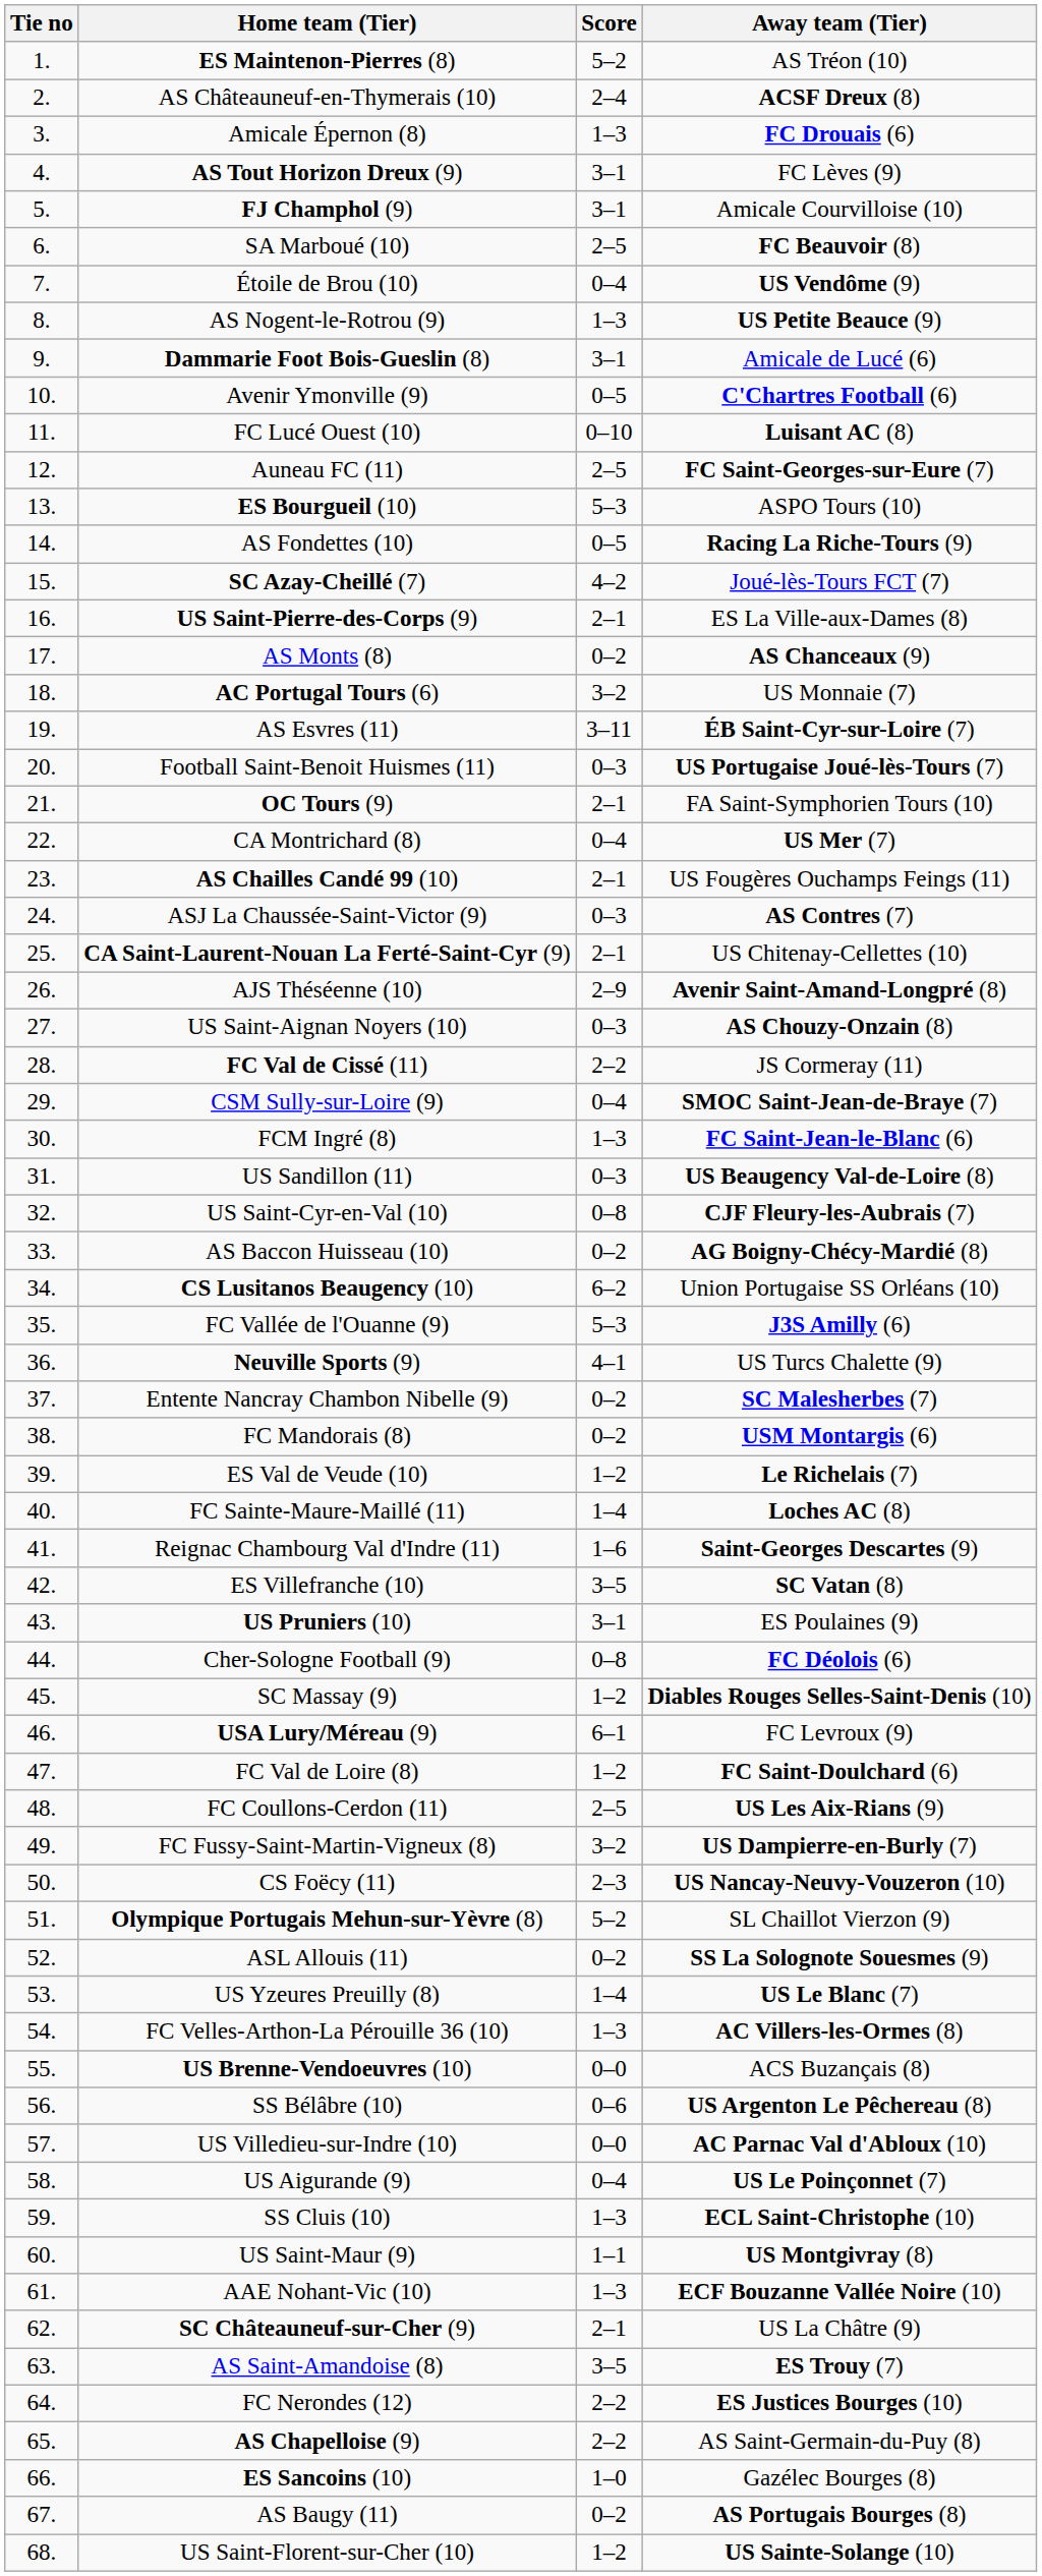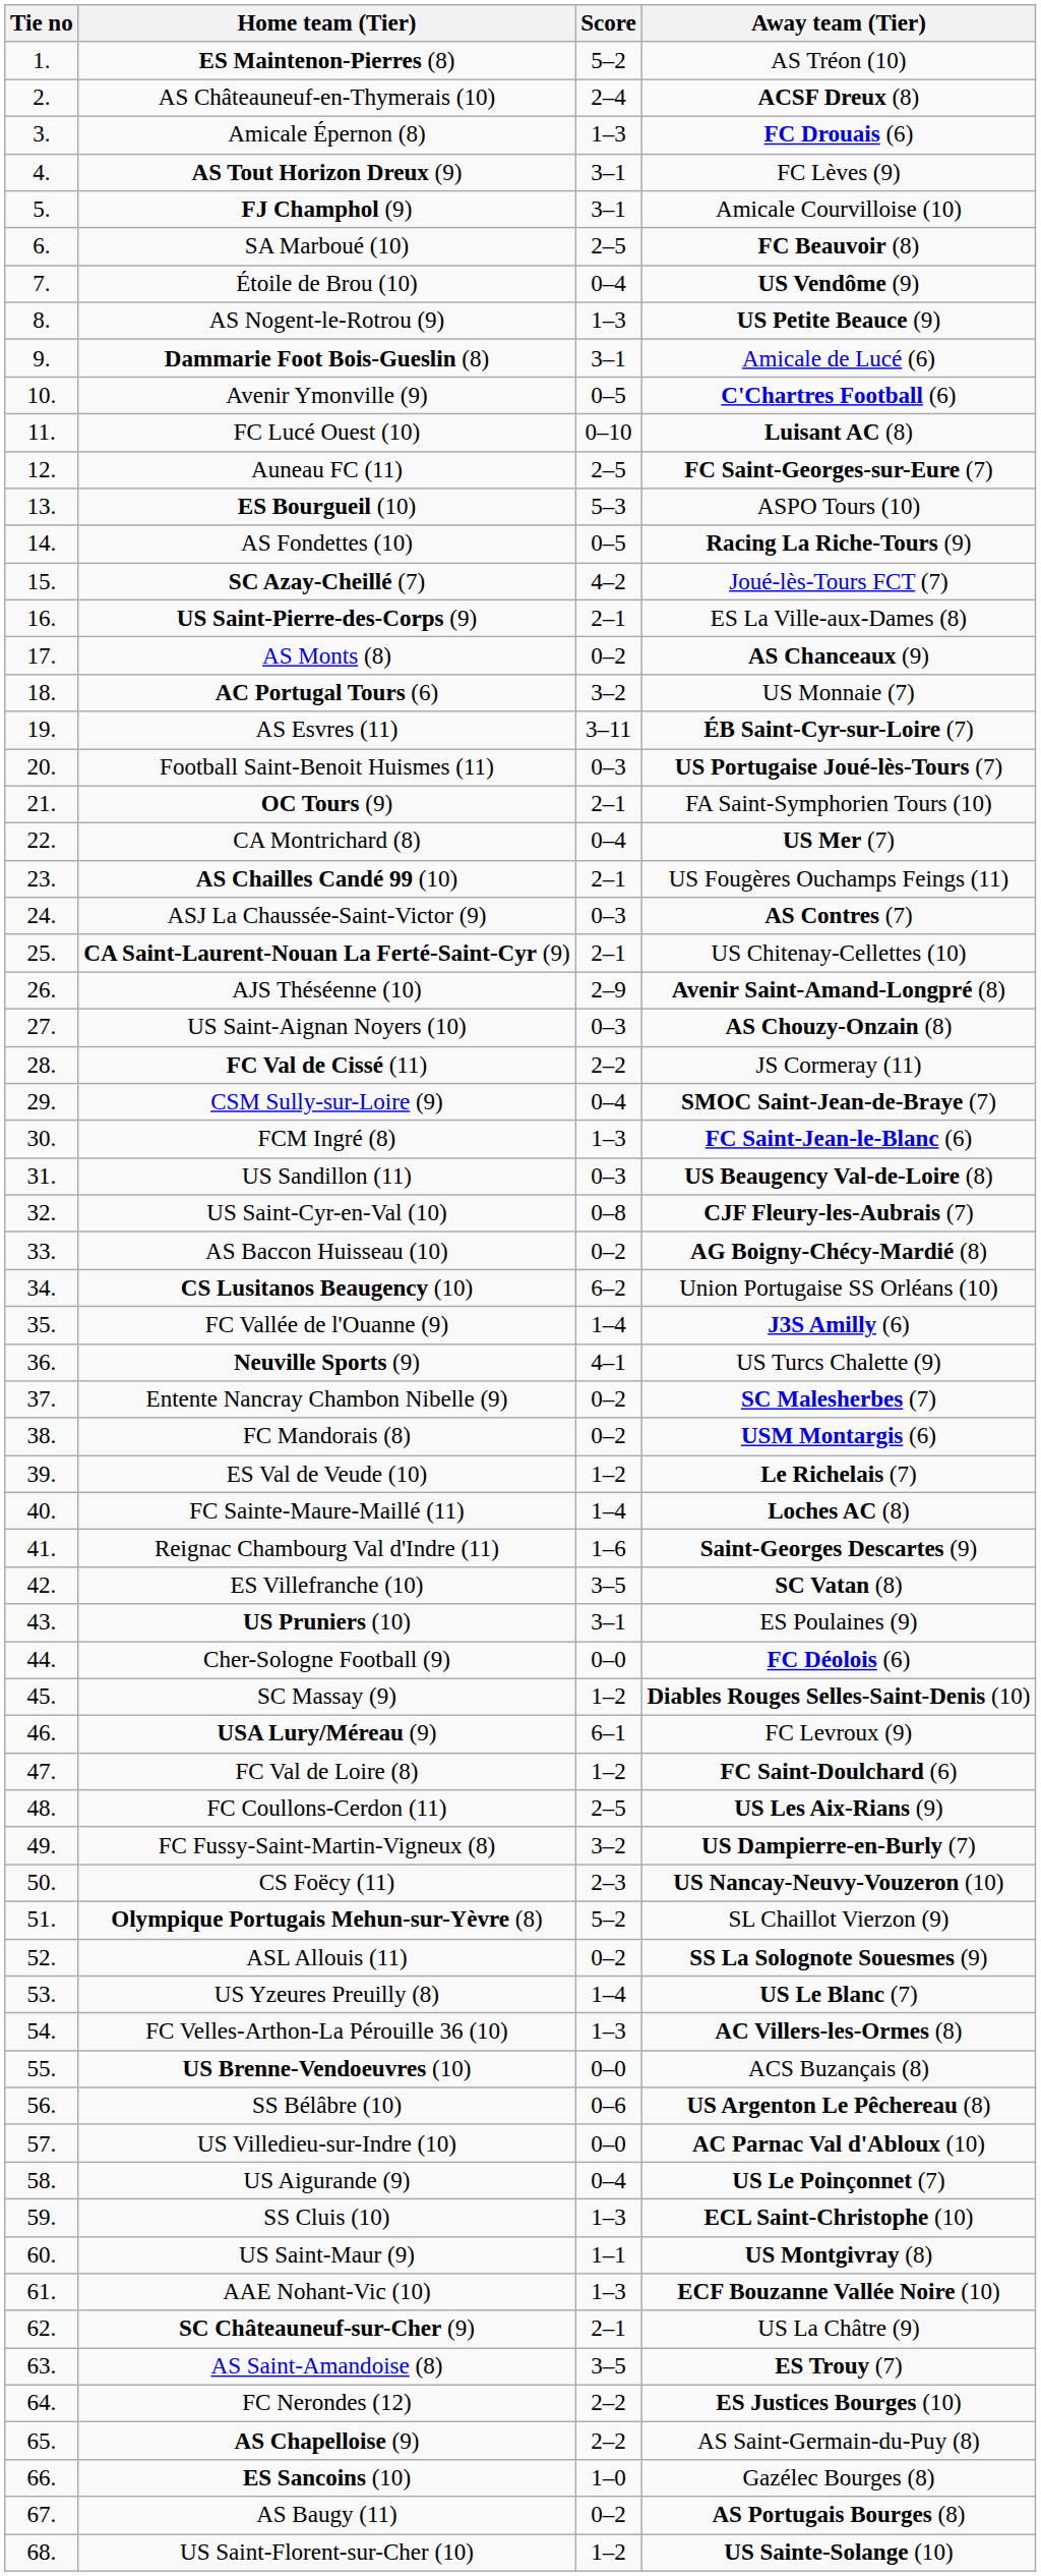 <table class="wikitable" style="text-align: center">
 <tr>
 <th>Tie no</th>
 <th>Home team (Tier)</th>
 <th>Score</th>
 <th>Away team (Tier)</th>
 </tr>
 <tr>
 <td>1.</td>
 <td><strong>ES Maintenon-Pierres</strong> (8)</td>
 <td>5–2</td>
 <td>AS Tréon (10)</td>
 </tr>
 <tr>
 <td>2.</td>
 <td>AS Châteauneuf-en-Thymerais (10)</td>
 <td>2–4</td>
 <td><strong>ACSF Dreux</strong> (8)</td>
 </tr>
 <tr>
 <td>3.</td>
 <td>Amicale Épernon (8)</td>
 <td>1–3</td>
 <td><strong><a href='#'>FC Drouais</a></strong> (6)</td>
 </tr>
 <tr>
 <td>4.</td>
 <td><strong>AS Tout Horizon Dreux</strong> (9)</td>
 <td>3–1</td>
 <td>FC Lèves (9)</td>
 </tr>
 <tr>
 <td>5.</td>
 <td><strong>FJ Champhol</strong> (9)</td>
 <td>3–1</td>
 <td>Amicale Courvilloise (10)</td>
 </tr>
 <tr>
 <td>6.</td>
 <td>SA Marboué (10)</td>
 <td>2–5</td>
 <td><strong>FC Beauvoir</strong> (8)</td>
 </tr>
 <tr>
 <td>7.</td>
 <td>Étoile de Brou (10)</td>
 <td>0–4</td>
 <td><strong>US Vendôme</strong> (9)</td>
 </tr>
 <tr>
 <td>8.</td>
 <td>AS Nogent-le-Rotrou (9)</td>
 <td>1–3</td>
 <td><strong>US Petite Beauce</strong> (9)</td>
 </tr>
 <tr>
 <td>9.</td>
 <td><strong>Dammarie Foot Bois-Gueslin</strong> (8)</td>
 <td>3–1</td>
 <td><a href='#'>Amicale de Lucé</a> (6)</td>
 </tr>
 <tr>
 <td>10.</td>
 <td>Avenir Ymonville (9)</td>
 <td>0–5</td>
 <td><strong><a href='#'>C'Chartres Football</a></strong> (6)</td>
 </tr>
 <tr>
 <td>11.</td>
 <td>FC Lucé Ouest (10)</td>
 <td>0–10</td>
 <td><strong>Luisant AC</strong> (8)</td>
 </tr>
 <tr>
 <td>12.</td>
 <td>Auneau FC (11)</td>
 <td>2–5</td>
 <td><strong>FC Saint-Georges-sur-Eure</strong> (7)</td>
 </tr>
 <tr>
 <td>13.</td>
 <td><strong>ES Bourgueil</strong> (10)</td>
 <td>5–3</td>
 <td>ASPO Tours (10)</td>
 </tr>
 <tr>
 <td>14.</td>
 <td>AS Fondettes (10)</td>
 <td>0–5</td>
 <td><strong>Racing La Riche-Tours</strong> (9)</td>
 </tr>
 <tr>
 <td>15.</td>
 <td><strong>SC Azay-Cheillé</strong> (7)</td>
 <td>4–2</td>
 <td><a href='#'>Joué-lès-Tours FCT</a> (7)</td>
 </tr>
 <tr>
 <td>16.</td>
 <td><strong>US Saint-Pierre-des-Corps</strong> (9)</td>
 <td>2–1</td>
 <td>ES La Ville-aux-Dames (8)</td>
 </tr>
 <tr>
 <td>17.</td>
 <td><a href='#'>AS Monts</a> (8)</td>
 <td>0–2</td>
 <td><strong>AS Chanceaux</strong> (9)</td>
 </tr>
 <tr>
 <td>18.</td>
 <td><strong>AC Portugal Tours</strong> (6)</td>
 <td>3–2</td>
 <td>US Monnaie (7)</td>
 </tr>
 <tr>
 <td>19.</td>
 <td>AS Esvres (11)</td>
 <td>3–11</td>
 <td><strong>ÉB Saint-Cyr-sur-Loire</strong> (7)</td>
 </tr>
 <tr>
 <td>20.</td>
 <td>Football Saint-Benoit Huismes (11)</td>
 <td>0–3</td>
 <td><strong>US Portugaise Joué-lès-Tours</strong> (7)</td>
 </tr>
 <tr>
 <td>21.</td>
 <td><strong>OC Tours</strong> (9)</td>
 <td>2–1</td>
 <td>FA Saint-Symphorien Tours (10)</td>
 </tr>
 <tr>
 <td>22.</td>
 <td>CA Montrichard (8)</td>
 <td>0–4</td>
 <td><strong>US Mer</strong> (7)</td>
 </tr>
 <tr>
 <td>23.</td>
 <td><strong>AS Chailles Candé 99</strong> (10)</td>
 <td>2–1</td>
 <td>US Fougères Ouchamps Feings (11)</td>
 </tr>
 <tr>
 <td>24.</td>
 <td>ASJ La Chaussée-Saint-Victor (9)</td>
 <td>0–3</td>
 <td><strong>AS Contres</strong> (7)</td>
 </tr>
 <tr>
 <td>25.</td>
 <td><strong>CA Saint-Laurent-Nouan La Ferté-Saint-Cyr</strong> (9)</td>
 <td>2–1</td>
 <td>US Chitenay-Cellettes (10)</td>
 </tr>
 <tr>
 <td>26.</td>
 <td>AJS Théséenne (10)</td>
 <td>2–9</td>
 <td><strong>Avenir Saint-Amand-Longpré</strong> (8)</td>
 </tr>
 <tr>
 <td>27.</td>
 <td>US Saint-Aignan Noyers (10)</td>
 <td>0–3</td>
 <td><strong>AS Chouzy-Onzain</strong> (8)</td>
 </tr>
 <tr>
 <td>28.</td>
 <td><strong>FC Val de Cissé</strong> (11)</td>
 <td>2–2 </td>
 <td>JS Cormeray (11)</td>
 </tr>
 <tr>
 <td>29.</td>
 <td><a href='#'>CSM Sully-sur-Loire</a> (9)</td>
 <td>0–4</td>
 <td><strong>SMOC Saint-Jean-de-Braye</strong> (7)</td>
 </tr>
 <tr>
 <td>30.</td>
 <td>FCM Ingré (8)</td>
 <td>1–3</td>
 <td><strong><a href='#'>FC Saint-Jean-le-Blanc</a></strong> (6)</td>
 </tr>
 <tr>
 <td>31.</td>
 <td>US Sandillon (11)</td>
 <td>0–3</td>
 <td><strong>US Beaugency Val-de-Loire</strong> (8)</td>
 </tr>
 <tr>
 <td>32.</td>
 <td>US Saint-Cyr-en-Val (10)</td>
 <td>0–8</td>
 <td><strong>CJF Fleury-les-Aubrais</strong> (7)</td>
 </tr>
 <tr>
 <td>33.</td>
 <td>AS Baccon Huisseau (10)</td>
 <td>0–2</td>
 <td><strong>AG Boigny-Chécy-Mardié</strong> (8)</td>
 </tr>
 <tr>
 <td>34.</td>
 <td><strong>CS Lusitanos Beaugency</strong> (10)</td>
 <td>6–2</td>
 <td>Union Portugaise SS Orléans (10)</td>
 </tr>
 <tr>
 <td>35.</td>
 <td>FC Vallée de l'Ouanne (9)</td>
-<td>5–3</td>
+<td>1–4</td>
 <td><strong><a href='#'>J3S Amilly</a></strong> (6)</td>
 </tr>
 <tr>
 <td>36.</td>
 <td><strong>Neuville Sports</strong> (9)</td>
 <td>4–1</td>
 <td>US Turcs Chalette (9)</td>
 </tr>
 <tr>
 <td>37.</td>
 <td>Entente Nancray Chambon Nibelle (9)</td>
 <td>0–2</td>
 <td><strong><a href='#'>SC Malesherbes</a></strong> (7)</td>
 </tr>
 <tr>
 <td>38.</td>
 <td>FC Mandorais (8)</td>
 <td>0–2</td>
 <td><strong><a href='#'>USM Montargis</a></strong> (6)</td>
 </tr>
 <tr>
 <td>39.</td>
 <td>ES Val de Veude (10)</td>
 <td>1–2</td>
 <td><strong>Le Richelais</strong> (7)</td>
 </tr>
 <tr>
 <td>40.</td>
 <td>FC Sainte-Maure-Maillé (11)</td>
 <td>1–4</td>
 <td><strong>Loches AC</strong> (8)</td>
 </tr>
 <tr>
 <td>41.</td>
 <td>Reignac Chambourg Val d'Indre (11)</td>
 <td>1–6</td>
 <td><strong>Saint-Georges Descartes</strong> (9)</td>
 </tr>
 <tr>
 <td>42.</td>
 <td>ES Villefranche (10)</td>
 <td>3–5</td>
 <td><strong>SC Vatan</strong> (8)</td>
 </tr>
 <tr>
 <td>43.</td>
 <td><strong>US Pruniers</strong> (10)</td>
 <td>3–1</td>
 <td>ES Poulaines (9)</td>
 </tr>
 <tr>
 <td>44.</td>
 <td>Cher-Sologne Football (9)</td>
-<td>0–8</td>
+<td>0–0 </td>
 <td><strong><a href='#'>FC Déolois</a></strong> (6)</td>
 </tr>
 <tr>
 <td>45.</td>
 <td>SC Massay (9)</td>
 <td>1–2</td>
 <td><strong>Diables Rouges Selles-Saint-Denis</strong> (10)</td>
 </tr>
 <tr>
 <td>46.</td>
 <td><strong>USA Lury/Méreau</strong> (9)</td>
 <td>6–1</td>
 <td>FC Levroux (9)</td>
 </tr>
 <tr>
 <td>47.</td>
 <td>FC Val de Loire (8)</td>
 <td>1–2</td>
 <td><strong>FC Saint-Doulchard</strong> (6)</td>
 </tr>
 <tr>
 <td>48.</td>
 <td>FC Coullons-Cerdon (11)</td>
 <td>2–5</td>
 <td><strong>US Les Aix-Rians</strong> (9)</td>
 </tr>
 <tr>
 <td>49.</td>
 <td>FC Fussy-Saint-Martin-Vigneux (8)</td>
 <td>3–2</td>
 <td><strong>US Dampierre-en-Burly</strong> (7)</td>
 </tr>
 <tr>
 <td>50.</td>
 <td>CS Foëcy (11)</td>
 <td>2–3</td>
 <td><strong>US Nancay-Neuvy-Vouzeron</strong> (10)</td>
 </tr>
 <tr>
 <td>51.</td>
 <td><strong>Olympique Portugais Mehun-sur-Yèvre</strong> (8)</td>
 <td>5–2</td>
 <td>SL Chaillot Vierzon (9)</td>
 </tr>
 <tr>
 <td>52.</td>
 <td>ASL Allouis (11)</td>
 <td>0–2</td>
 <td><strong>SS La Solognote Souesmes</strong> (9)</td>
 </tr>
 <tr>
 <td>53.</td>
 <td>US Yzeures Preuilly (8)</td>
 <td>1–4</td>
 <td><strong>US Le Blanc</strong> (7)</td>
 </tr>
 <tr>
 <td>54.</td>
 <td>FC Velles-Arthon-La Pérouille 36 (10)</td>
 <td>1–3</td>
 <td><strong>AC Villers-les-Ormes</strong> (8)</td>
 </tr>
 <tr>
 <td>55.</td>
 <td><strong>US Brenne-Vendoeuvres</strong> (10)</td>
 <td>0–0 </td>
 <td>ACS Buzançais (8)</td>
 </tr>
 <tr>
 <td>56.</td>
 <td>SS Bélâbre (10)</td>
 <td>0–6</td>
 <td><strong>US Argenton Le Pêchereau</strong> (8)</td>
 </tr>
 <tr>
 <td>57.</td>
 <td>US Villedieu-sur-Indre (10)</td>
 <td>0–0 </td>
 <td><strong>AC Parnac Val d'Abloux</strong> (10)</td>
 </tr>
 <tr>
 <td>58.</td>
 <td>US Aigurande (9)</td>
 <td>0–4</td>
 <td><strong>US Le Poinçonnet</strong> (7)</td>
 </tr>
 <tr>
 <td>59.</td>
 <td>SS Cluis (10)</td>
 <td>1–3</td>
 <td><strong>ECL Saint-Christophe</strong> (10)</td>
 </tr>
 <tr>
 <td>60.</td>
 <td>US Saint-Maur (9)</td>
 <td>1–1 </td>
 <td><strong>US Montgivray</strong> (8)</td>
 </tr>
 <tr>
 <td>61.</td>
 <td>AAE Nohant-Vic (10)</td>
 <td>1–3</td>
 <td><strong>ECF Bouzanne Vallée Noire</strong> (10)</td>
 </tr>
 <tr>
 <td>62.</td>
 <td><strong>SC Châteauneuf-sur-Cher</strong> (9)</td>
 <td>2–1</td>
 <td>US La Châtre (9)</td>
 </tr>
 <tr>
 <td>63.</td>
 <td><a href='#'>AS Saint-Amandoise</a> (8)</td>
 <td>3–5</td>
 <td><strong>ES Trouy</strong> (7)</td>
 </tr>
 <tr>
 <td>64.</td>
 <td>FC Nerondes (12)</td>
 <td>2–2 </td>
 <td><strong>ES Justices Bourges</strong> (10)</td>
 </tr>
 <tr>
 <td>65.</td>
 <td><strong>AS Chapelloise</strong> (9)</td>
 <td>2–2 </td>
 <td>AS Saint-Germain-du-Puy (8)</td>
 </tr>
 <tr>
 <td>66.</td>
 <td><strong>ES Sancoins</strong> (10)</td>
 <td>1–0</td>
 <td>Gazélec Bourges (8)</td>
 </tr>
 <tr>
 <td>67.</td>
 <td>AS Baugy (11)</td>
 <td>0–2</td>
 <td><strong>AS Portugais Bourges</strong> (8)</td>
 </tr>
 <tr>
 <td>68.</td>
 <td>US Saint-Florent-sur-Cher (10)</td>
 <td>1–2</td>
 <td><strong>US Sainte-Solange</strong> (10)</td>
 </tr>
 </table>
